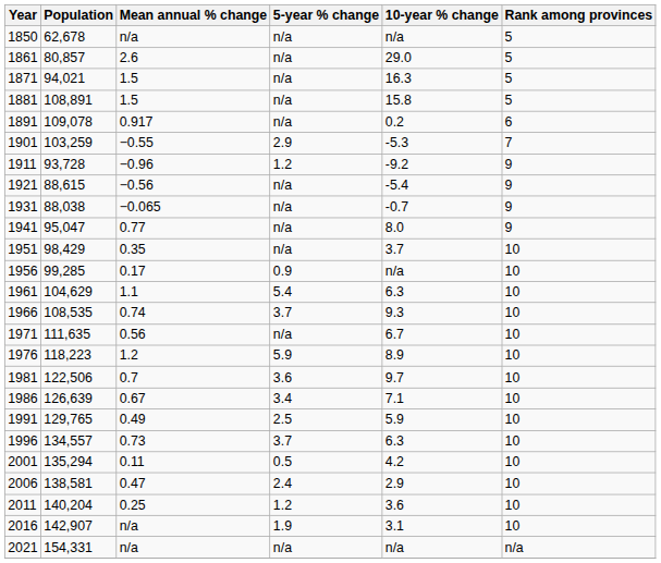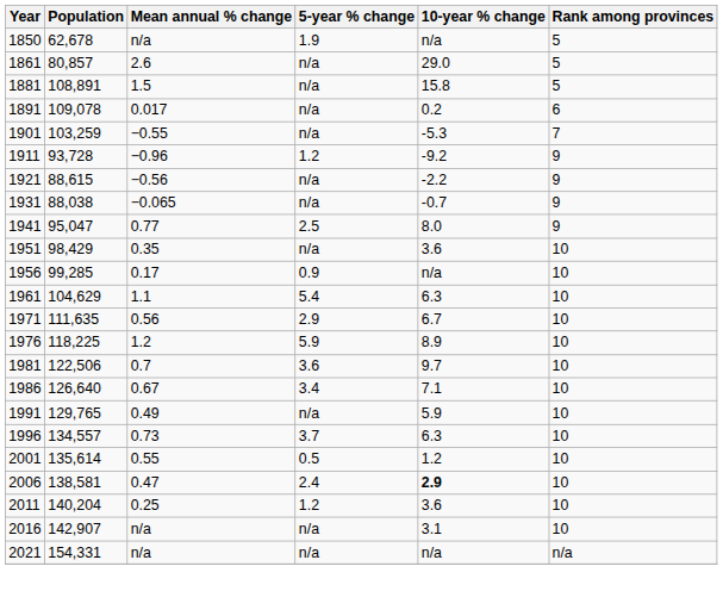 <table class="wikitable">
 <tr bgcolor="#cccccc">
 <th>Year</th>
 <th>Population</th>
 <th>Mean annual % change</th>
 <th>5-year % change</th>
 <th>10-year % change</th>
 <th>Rank among provinces</th>
 </tr>
 <tr>
 <td>1850</td>
 <td>62,678</td>
 <td>n/a</td>
-<td>n/a</td>
+<td>1.9</td>
 <td>n/a</td>
 <td>5</td>
 </tr>
 <tr>
 <td>1861</td>
 <td>80,857</td>
 <td>2.6</td>
 <td>n/a</td>
 <td>29.0</td>
-<td>5</td>
-</tr>
-<tr>
-<td>1871</td>
-<td>94,021</td>
-<td>1.5</td>
-<td>n/a</td>
-<td>16.3</td>
 <td>5</td>
 </tr>
 <tr>
 <td>1881</td>
 <td>108,891</td>
 <td>1.5</td>
 <td>n/a</td>
 <td>15.8</td>
 <td>5</td>
 </tr>
 <tr>
 <td>1891</td>
 <td>109,078</td>
-<td>0.917</td>
+<td>0.017</td>
 <td>n/a</td>
 <td>0.2</td>
 <td>6</td>
 </tr>
 <tr>
 <td>1901</td>
 <td>103,259</td>
 <td>−0.55</td>
-<td>2.9</td>
+<td>n/a</td>
 <td>-5.3</td>
 <td>7</td>
 </tr>
 <tr>
 <td>1911</td>
 <td>93,728</td>
 <td>−0.96</td>
 <td>1.2</td>
 <td>-9.2</td>
 <td>9</td>
 </tr>
 <tr>
 <td>1921</td>
 <td>88,615</td>
 <td>−0.56</td>
 <td>n/a</td>
-<td>-5.4</td>
+<td>-2.2</td>
 <td>9</td>
 </tr>
 <tr>
 <td>1931</td>
 <td>88,038</td>
 <td>−0.065</td>
 <td>n/a</td>
 <td>-0.7</td>
 <td>9</td>
 </tr>
 <tr>
 <td>1941</td>
 <td>95,047</td>
 <td>0.77</td>
-<td>n/a</td>
+<td>2.5</td>
 <td>8.0</td>
 <td>9</td>
 </tr>
 <tr>
 <td>1951</td>
 <td>98,429</td>
 <td>0.35</td>
 <td>n/a</td>
-<td>3.7</td>
+<td>3.6</td>
 <td>10</td>
 </tr>
 <tr>
 <td>1956</td>
 <td>99,285</td>
 <td>0.17</td>
 <td>0.9</td>
 <td>n/a</td>
 <td>10</td>
 </tr>
 <tr>
 <td>1961</td>
 <td>104,629</td>
 <td>1.1</td>
 <td>5.4</td>
 <td>6.3</td>
 <td>10</td>
 </tr>
 <tr>
-<td>1966</td>
-<td>108,535</td>
-<td>0.74</td>
-<td>3.7</td>
-<td>9.3</td>
-<td>10</td>
-</tr>
-<tr>
 <td>1971</td>
 <td>111,635</td>
 <td>0.56</td>
-<td>n/a</td>
+<td>2.9</td>
 <td>6.7</td>
 <td>10</td>
 </tr>
 <tr>
 <td>1976</td>
-<td>118,223</td>
+<td>118,225</td>
 <td>1.2</td>
 <td>5.9</td>
 <td>8.9</td>
 <td>10</td>
 </tr>
 <tr>
 <td>1981</td>
 <td>122,506</td>
 <td>0.7</td>
 <td>3.6</td>
 <td>9.7</td>
 <td>10</td>
 </tr>
 <tr>
 <td>1986</td>
-<td>126,639</td>
+<td>126,640</td>
 <td>0.67</td>
 <td>3.4</td>
 <td>7.1</td>
 <td>10</td>
 </tr>
 <tr>
 <td>1991</td>
 <td>129,765</td>
 <td>0.49</td>
-<td>2.5</td>
+<td>n/a</td>
 <td>5.9</td>
 <td>10</td>
 </tr>
 <tr>
 <td>1996</td>
 <td>134,557</td>
 <td>0.73</td>
 <td>3.7</td>
 <td>6.3</td>
 <td>10</td>
 </tr>
 <tr>
 <td>2001</td>
-<td>135,294</td>
-<td>0.11</td>
+<td>135,614</td>
+<td>0.55</td>
 <td>0.5</td>
-<td>4.2</td>
+<td>1.2</td>
 <td>10</td>
 </tr>
 <tr>
 <td>2006</td>
 <td>138,581</td>
 <td>0.47</td>
 <td>2.4</td>
-<td>2.9</td>
+<td><strong>2.9</strong></td>
 <td>10</td>
 </tr>
 <tr>
 <td>2011</td>
 <td>140,204</td>
 <td>0.25</td>
 <td>1.2</td>
 <td>3.6</td>
 <td>10</td>
 </tr>
 <tr>
 <td>2016</td>
 <td>142,907</td>
 <td>n/a</td>
-<td>1.9</td>
+<td>n/a</td>
 <td>3.1</td>
 <td>10</td>
 </tr>
 <tr>
 <td>2021</td>
 <td>154,331</td>
 <td>n/a</td>
 <td>n/a</td>
 <td>n/a</td>
 <td>n/a</td>
 </tr>
 <tr>
 </tr>
 </table>
